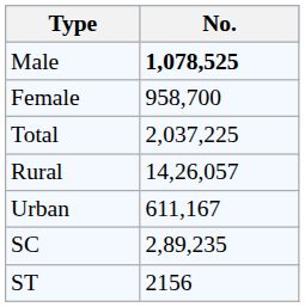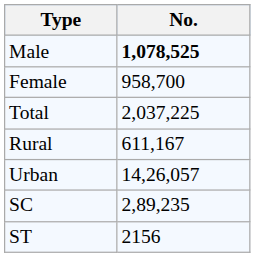 <table class="wikitable"  style="width:16%; border:1px solid black;">
 <tr style="background:#9cf;">
 <th style="width:8%;">Type</th>
 <th style="width:8%;">No.</th>
 </tr>
 <tr style="background:#f4f9ff;">
 <td>Male</td>
 <td><strong>1,078,525</strong></td>
 </tr>
 <tr style="background:#f4f9ff;">
 <td>Female</td>
 <td>958,700</td>
 </tr>
 <tr style="background:#f4f9ff;">
 <td>Total</td>
 <td>2,037,225</td>
 </tr>
 <tr style="background:#f4f9ff;">
 <td>Rural</td>
-<td>14,26,057</td>
+<td>611,167</td>
 </tr>
 <tr style="background:#f4f9ff;">
 <td>Urban</td>
-<td>611,167</td>
+<td>14,26,057</td>
 </tr>
 <tr style="background:#f4f9ff;">
 <td>SC</td>
 <td>2,89,235</td>
 </tr>
 <tr style="background:#f4f9ff;">
 <td>ST</td>
 <td>2156</td>
 </tr>
 </table>
